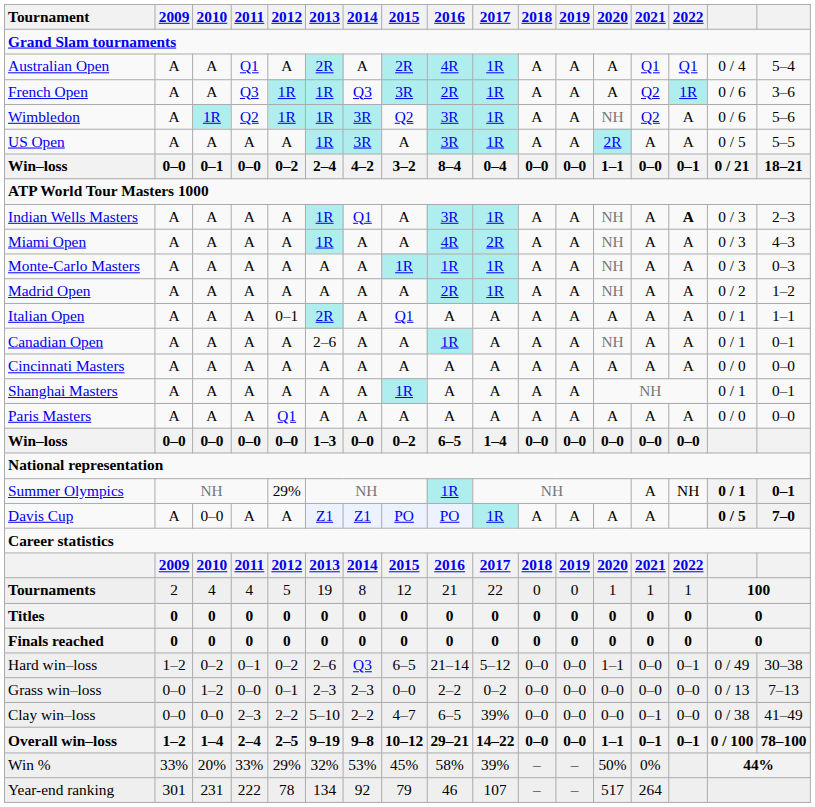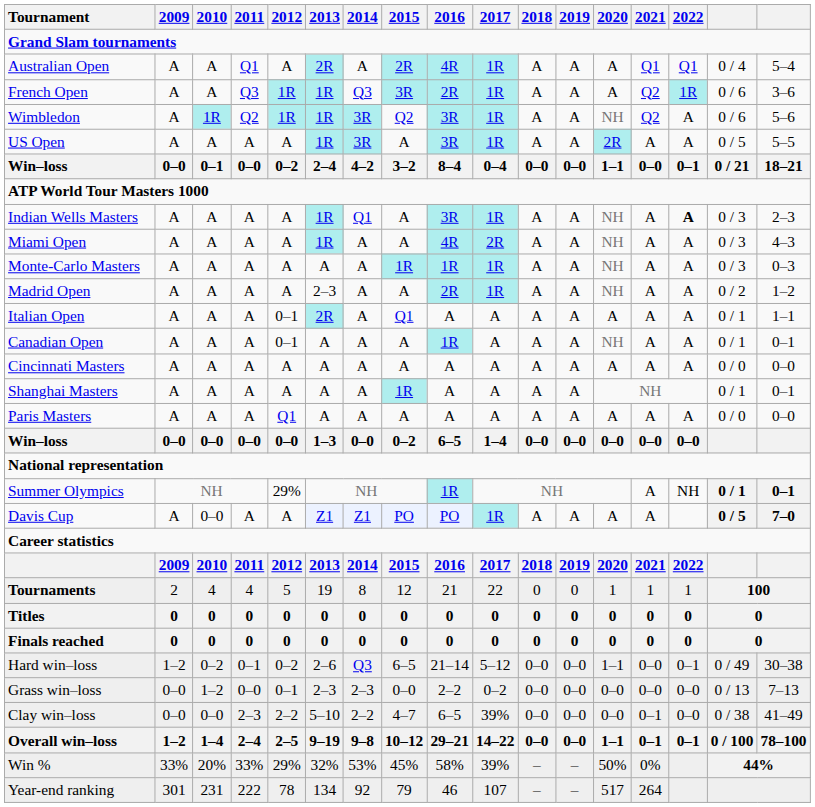 <table class=wikitable style=text-align:center;font-size:97%>
 <tr>
 <th width=145 style=text-align:left>Tournament</th>
 <th><a href='#'>2009</a></th>
 <th><a href='#'>2010</a></th>
 <th><a href='#'>2011</a></th>
 <th><a href='#'>2012</a></th>
 <th><a href='#'>2013</a></th>
 <th><a href='#'>2014</a></th>
 <th><a href='#'>2015</a></th>
 <th><a href='#'>2016</a></th>
 <th><a href='#'>2017</a></th>
 <th><a href='#'>2018</a></th>
 <th><a href='#'>2019</a></th>
 <th><a href='#'>2020</a></th>
 <th><a href='#'>2021</a></th>
 <th><a href='#'>2022</a></th>
 <th></th>
 <th></th>
 </tr>
 <tr>
 <td colspan="23" style="text-align:left"><a href='#'><strong>Grand Slam tournaments</strong></a></td>
 </tr>
 <tr>
 <td align=left><a href='#'>Australian Open</a></td>
 <td>A</td>
 <td>A</td>
 <td><a href='#'>Q1</a></td>
 <td>A</td>
 <td bgcolor=afeeee><a href='#'>2R</a></td>
 <td>A</td>
 <td bgcolor=afeeee><a href='#'>2R</a></td>
 <td bgcolor=afeeee><a href='#'>4R</a></td>
 <td bgcolor=afeeee><a href='#'>1R</a></td>
 <td>A</td>
 <td>A</td>
 <td>A</td>
 <td><a href='#'>Q1</a></td>
 <td><a href='#'>Q1</a></td>
 <td>0 / 4</td>
 <td>5–4</td>
 </tr>
 <tr>
 <td align=left><a href='#'>French Open</a></td>
 <td>A</td>
 <td>A</td>
 <td><a href='#'>Q3</a></td>
 <td bgcolor=afeeee><a href='#'>1R</a></td>
 <td bgcolor=afeeee><a href='#'>1R</a></td>
 <td><a href='#'>Q3</a></td>
 <td bgcolor=afeeee><a href='#'>3R</a></td>
 <td bgcolor=afeeee><a href='#'>2R</a></td>
 <td bgcolor=afeeee><a href='#'>1R</a></td>
 <td>A</td>
 <td>A</td>
 <td>A</td>
 <td><a href='#'>Q2</a></td>
 <td bgcolor=afeeee><a href='#'>1R</a></td>
 <td>0 / 6</td>
 <td>3–6</td>
 </tr>
 <tr>
 <td align=left><a href='#'>Wimbledon</a></td>
 <td>A</td>
 <td bgcolor=afeeee><a href='#'>1R</a></td>
 <td><a href='#'>Q2</a></td>
 <td bgcolor=afeeee><a href='#'>1R</a></td>
 <td bgcolor=afeeee><a href='#'>1R</a></td>
 <td bgcolor=afeeee><a href='#'>3R</a></td>
 <td><a href='#'>Q2</a></td>
 <td bgcolor=afeeee><a href='#'>3R</a></td>
 <td bgcolor=afeeee><a href='#'>1R</a></td>
 <td>A</td>
 <td>A</td>
 <td style=color:#767676>NH</td>
 <td><a href='#'>Q2</a></td>
 <td>A</td>
 <td>0 / 6</td>
 <td>5–6</td>
 </tr>
 <tr>
 <td align=left><a href='#'>US Open</a></td>
 <td>A</td>
 <td>A</td>
 <td>A</td>
 <td>A</td>
 <td bgcolor=afeeee><a href='#'>1R</a></td>
 <td bgcolor=afeeee><a href='#'>3R</a></td>
 <td>A</td>
 <td bgcolor=afeeee><a href='#'>3R</a></td>
 <td bgcolor=afeeee><a href='#'>1R</a></td>
 <td>A</td>
 <td>A</td>
 <td bgcolor=afeeee><a href='#'>2R</a></td>
 <td>A</td>
 <td>A</td>
 <td>0 / 5</td>
 <td>5–5</td>
 </tr>
 <tr>
 <th style=text-align:left>Win–loss</th>
 <th>0–0</th>
 <th>0–1</th>
 <th>0–0</th>
 <th>0–2</th>
 <th>2–4</th>
 <th>4–2</th>
 <th>3–2</th>
 <th>8–4</th>
 <th>0–4</th>
 <th>0–0</th>
 <th>0–0</th>
 <th>1–1</th>
 <th>0–0</th>
 <th>0–1</th>
 <th>0 / 21</th>
 <th>18–21</th>
 </tr>
 <tr>
 <td colspan="23" style="text-align:left"><strong>ATP World Tour Masters 1000</strong></td>
 </tr>
 <tr>
 <td align=left><a href='#'>Indian Wells Masters</a></td>
 <td>A</td>
 <td>A</td>
 <td>A</td>
 <td>A</td>
 <td bgcolor=afeeee><a href='#'>1R</a></td>
 <td><a href='#'>Q1</a></td>
 <td>A</td>
 <td bgcolor=afeeee><a href='#'>3R</a></td>
 <td bgcolor=afeeee><a href='#'>1R</a></td>
 <td>A</td>
 <td>A</td>
 <td style="color:#767676">NH</td>
 <td>A</td>
 <td><strong>A</strong></td>
 <td>0 / 3</td>
 <td>2–3</td>
 </tr>
 <tr>
 <td align=left><a href='#'>Miami Open</a></td>
 <td>A</td>
 <td>A</td>
 <td>A</td>
 <td>A</td>
 <td bgcolor=afeeee><a href='#'>1R</a></td>
 <td>A</td>
 <td>A</td>
 <td bgcolor=afeeee><a href='#'>4R</a></td>
 <td bgcolor=afeeee><a href='#'>2R</a></td>
 <td>A</td>
 <td>A</td>
 <td style=color:#767676>NH</td>
 <td>A</td>
 <td>A</td>
 <td>0 / 3</td>
 <td>4–3</td>
 </tr>
 <tr>
 <td align=left><a href='#'>Monte-Carlo Masters</a></td>
 <td>A</td>
 <td>A</td>
 <td>A</td>
 <td>A</td>
 <td>A</td>
 <td>A</td>
 <td bgcolor=afeeee><a href='#'>1R</a></td>
 <td bgcolor=afeeee><a href='#'>1R</a></td>
 <td bgcolor=afeeee><a href='#'>1R</a></td>
 <td>A</td>
 <td>A</td>
 <td style=color:#767676>NH</td>
 <td>A</td>
 <td>A</td>
 <td>0 / 3</td>
 <td>0–3</td>
 </tr>
 <tr>
 <td align=left><a href='#'>Madrid Open</a></td>
 <td>A</td>
 <td>A</td>
 <td>A</td>
 <td>A</td>
-<td>A</td>
+<td>2–3</td>
 <td>A</td>
 <td>A</td>
 <td bgcolor=afeeee><a href='#'>2R</a></td>
 <td bgcolor=afeeee><a href='#'>1R</a></td>
 <td>A</td>
 <td>A</td>
 <td style=color:#767676>NH</td>
 <td>A</td>
 <td>A</td>
 <td>0 / 2</td>
 <td>1–2</td>
 </tr>
 <tr>
 <td align=left><a href='#'>Italian Open</a></td>
 <td>A</td>
 <td>A</td>
 <td>A</td>
 <td>0–1</td>
 <td bgcolor=afeeee><a href='#'>2R</a></td>
 <td>A</td>
 <td><a href='#'>Q1</a></td>
 <td>A</td>
 <td>A</td>
 <td>A</td>
 <td>A</td>
 <td>A</td>
 <td>A</td>
 <td>A</td>
 <td>0 / 1</td>
 <td>1–1</td>
 </tr>
 <tr>
 <td align=left><a href='#'>Canadian Open</a></td>
 <td>A</td>
 <td>A</td>
 <td>A</td>
+<td>0–1</td>
 <td>A</td>
-<td>2–6</td>
 <td>A</td>
 <td>A</td>
 <td bgcolor=afeeee><a href='#'>1R</a></td>
 <td>A</td>
 <td>A</td>
 <td>A</td>
 <td style=color:#767676>NH</td>
 <td>A</td>
 <td>A</td>
 <td>0 / 1</td>
 <td>0–1</td>
 </tr>
 <tr>
 <td align=left><a href='#'>Cincinnati Masters</a></td>
 <td>A</td>
 <td>A</td>
 <td>A</td>
 <td>A</td>
 <td>A</td>
 <td>A</td>
 <td>A</td>
 <td>A</td>
 <td>A</td>
 <td>A</td>
 <td>A</td>
 <td>A</td>
 <td>A</td>
 <td>A</td>
 <td>0 / 0</td>
 <td>0–0</td>
 </tr>
 <tr>
 <td align=left><a href='#'>Shanghai Masters</a></td>
 <td>A</td>
 <td>A</td>
 <td>A</td>
 <td>A</td>
 <td>A</td>
 <td>A</td>
 <td bgcolor=afeeee><a href='#'>1R</a></td>
 <td>A</td>
 <td>A</td>
 <td>A</td>
 <td>A</td>
 <td colspan="3" style="color:#767676">NH</td>
 <td>0 / 1</td>
 <td>0–1</td>
 </tr>
 <tr>
 <td align=left><a href='#'>Paris Masters</a></td>
 <td>A</td>
 <td>A</td>
 <td>A</td>
 <td><a href='#'>Q1</a></td>
 <td>A</td>
 <td>A</td>
 <td>A</td>
 <td>A</td>
 <td>A</td>
 <td>A</td>
 <td>A</td>
 <td>A</td>
 <td>A</td>
 <td>A</td>
 <td>0 / 0</td>
 <td>0–0</td>
 </tr>
 <tr>
 <th style=text-align:left>Win–loss</th>
 <th>0–0</th>
 <th>0–0</th>
 <th>0–0</th>
 <th>0–0</th>
 <th>1–3</th>
 <th>0–0</th>
 <th>0–2</th>
 <th>6–5</th>
 <th>1–4</th>
 <th>0–0</th>
 <th>0–0</th>
 <th>0–0</th>
 <th>0–0</th>
 <th>0–0</th>
 <th></th>
 <th></th>
 </tr>
 <tr>
 <td colspan="23" style="text-align:left"><strong>National representation</strong></td>
 </tr>
 <tr>
 <td align=left><a href='#'>Summer Olympics</a></td>
 <td colspan=3 style=color:#767676>NH</td>
 <td>29%</td>
 <td colspan=3 style=color:#767676>NH</td>
 <td bgcolor=afeeee><a href='#'>1R</a></td>
 <td colspan=4 style=color:#767676>NH</td>
 <td>A</td>
 <td>NH</td>
 <th>0 / 1</th>
 <th>0–1</th>
 </tr>
 <tr>
 <td align=left><a href='#'>Davis Cup</a></td>
 <td>A</td>
 <td>0–0</td>
 <td>A</td>
 <td>A</td>
 <td bgcolor=ecf2ff><a href='#'>Z1</a></td>
 <td bgcolor=ecf2ff><a href='#'>Z1</a></td>
 <td bgcolor=ecf2ff><a href='#'>PO</a></td>
 <td bgcolor=ecf2ff><a href='#'>PO</a></td>
 <td bgcolor=afeeee><a href='#'>1R</a></td>
 <td>A</td>
 <td>A</td>
 <td>A</td>
 <td>A</td>
 <td></td>
 <th>0 / 5</th>
 <th>7–0</th>
 </tr>
 <tr>
 <td colspan="23" style="text-align:left"><strong>Career statistics</strong></td>
 </tr>
 <tr>
 <th></th>
 <th><a href='#'>2009</a></th>
 <th><a href='#'>2010</a></th>
 <th><a href='#'>2011</a></th>
 <th><a href='#'>2012</a></th>
 <th><a href='#'>2013</a></th>
 <th><a href='#'>2014</a></th>
 <th><a href='#'>2015</a></th>
 <th><a href='#'>2016</a></th>
 <th><a href='#'>2017</a></th>
 <th><a href='#'>2018</a></th>
 <th><a href='#'>2019</a></th>
 <th><a href='#'>2020</a></th>
 <th><a href='#'>2021</a></th>
 <th><a href='#'>2022</a></th>
 <th></th>
 <th></th>
 </tr>
 <tr style=background:#efefef>
 <td align=left><strong>Tournaments</strong></td>
 <td>2</td>
 <td>4</td>
 <td>4</td>
 <td>5</td>
 <td>19</td>
 <td>8</td>
 <td>12</td>
 <td>21</td>
 <td>22</td>
 <td>0</td>
 <td>0</td>
 <td>1</td>
 <td>1</td>
 <td>1</td>
 <th colspan=2>100</th>
 </tr>
 <tr>
 <th style=text-align:left>Titles</th>
 <th>0</th>
 <th>0</th>
 <th>0</th>
 <th>0</th>
 <th>0</th>
 <th>0</th>
 <th>0</th>
 <th>0</th>
 <th>0</th>
 <th>0</th>
 <th>0</th>
 <th>0</th>
 <th>0</th>
 <th>0</th>
 <th colspan=2>0</th>
 </tr>
 <tr>
 <th style=text-align:left>Finals reached</th>
 <th>0</th>
 <th>0</th>
 <th>0</th>
 <th>0</th>
 <th>0</th>
 <th>0</th>
 <th>0</th>
 <th>0</th>
 <th>0</th>
 <th>0</th>
 <th>0</th>
 <th>0</th>
 <th>0</th>
 <th>0</th>
 <th colspan=2>0</th>
 </tr>
 <tr style=background:#efefef>
 <td align=left>Hard win–loss</td>
 <td>1–2</td>
 <td>0–2</td>
 <td>0–1</td>
 <td>0–2</td>
 <td>2–6</td>
 <td><a href='#'>Q3</a></td>
 <td>6–5</td>
 <td>21–14</td>
 <td>5–12</td>
 <td>0–0</td>
 <td>0–0</td>
 <td>1–1</td>
 <td>0–0</td>
 <td>0–1</td>
 <td>0 / 49</td>
 <td>30–38</td>
 </tr>
 <tr style=background:#efefef>
 <td align=left>Grass win–loss</td>
 <td>0–0</td>
 <td>1–2</td>
 <td>0–0</td>
 <td>0–1</td>
 <td>2–3</td>
 <td>2–3</td>
 <td>0–0</td>
 <td>2–2</td>
 <td>0–2</td>
 <td>0–0</td>
 <td>0–0</td>
 <td>0–0</td>
 <td>0–0</td>
 <td>0–0</td>
 <td>0 / 13</td>
 <td>7–13</td>
 </tr>
 <tr style=background:#efefef>
 <td align=left>Clay win–loss</td>
 <td>0–0</td>
 <td>0–0</td>
 <td>2–3</td>
 <td>2–2</td>
 <td>5–10</td>
 <td>2–2</td>
 <td>4–7</td>
 <td>6–5</td>
 <td>39%</td>
 <td>0–0</td>
 <td>0–0</td>
 <td>0–0</td>
 <td>0–1</td>
 <td>0–0</td>
 <td>0 / 38</td>
 <td>41–49</td>
 </tr>
 <tr>
 <th style=text-align:left>Overall win–loss</th>
 <th>1–2</th>
 <th>1–4</th>
 <th>2–4</th>
 <th>2–5</th>
 <th>9–19</th>
 <th>9–8</th>
 <th>10–12</th>
 <th>29–21</th>
 <th>14–22</th>
 <th>0–0</th>
 <th>0–0</th>
 <th>1–1</th>
 <th>0–1</th>
 <th>0–1</th>
 <th>0 / 100</th>
 <th>78–100</th>
 </tr>
 <tr style=background:#efefef>
 <td style=text-align:left>Win %</td>
 <td>33%</td>
 <td>20%</td>
 <td>33%</td>
 <td>29%</td>
 <td>32%</td>
 <td>53%</td>
 <td>45%</td>
 <td>58%</td>
 <td>39%</td>
 <td>–</td>
 <td>–</td>
 <td>50%</td>
 <td>0%</td>
 <td></td>
 <th colspan=2>44%</th>
 </tr>
 <tr style=background:#efefef>
 <td align=left>Year-end ranking</td>
 <td>301</td>
 <td>231</td>
 <td>222</td>
 <td>78</td>
 <td>134</td>
 <td>92</td>
 <td>79</td>
 <td>46</td>
 <td>107</td>
 <td>–</td>
 <td>–</td>
 <td>517</td>
 <td>264</td>
 <td></td>
 <td colspan=2><strong></strong></td>
 </tr>
 </table>
